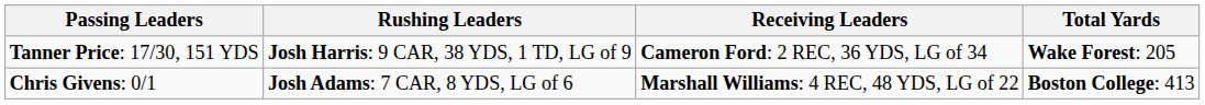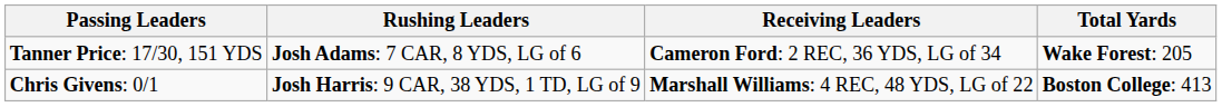 <table class="wikitable">
 <tr>
 <th>Passing Leaders</th>
 <th>Rushing Leaders</th>
 <th>Receiving Leaders</th>
 <th>Total Yards</th>
 </tr>
 <tr>
 <td><strong>Tanner Price</strong>: 17/30, 151 YDS</td>
-<td><strong>Josh Harris</strong>: 9 CAR, 38 YDS, 1 TD, LG of 9</td>
+<td><strong>Josh Adams</strong>: 7 CAR, 8 YDS, LG of 6</td>
 <td><strong>Cameron Ford</strong>: 2 REC, 36 YDS, LG of 34</td>
 <td><strong>Wake Forest</strong>: 205</td>
 </tr>
 <tr>
 <td><strong>Chris Givens</strong>: 0/1</td>
-<td><strong>Josh Adams</strong>: 7 CAR, 8 YDS, LG of 6</td>
+<td><strong>Josh Harris</strong>: 9 CAR, 38 YDS, 1 TD, LG of 9</td>
 <td><strong>Marshall Williams</strong>: 4 REC, 48 YDS, LG of 22</td>
 <td><strong>Boston College</strong>: 413</td>
 </tr>
 </table>
